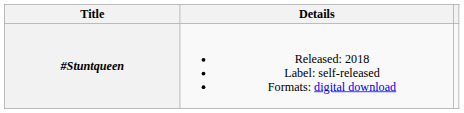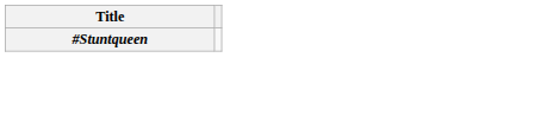 <table class="wikitable plainrowheaders" style="text-align:center;">
 <tr>
 <th rowspan="1" style="width:14em;">Title</th>
-<th rowspan="1" style="width:22em;">Details</th>
 <th rowspan="1" style="text-align: center;"></th>
 </tr>
 <tr>
 <th scope="row"><em>#Stuntqueen</em></th>
-<td><br><ul><li>Released: 2018</li><li>Label: self-released</li><li>Formats: <a href='#'>digital download</a></li></ul></td>
 <td style="text-align: center;"></td>
 </tr>
 </table>
